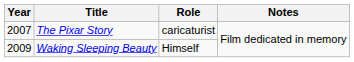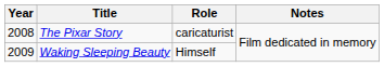 <table class="wikitable">
 <tr>
 <th>Year</th>
 <th>Title</th>
 <th>Role</th>
 <th>Notes</th>
 </tr>
 <tr>
-<td>2007</td>
+<td>2008</td>
 <td><em><a href='#'>The Pixar Story</a></em></td>
 <td>caricaturist</td>
 <td rowspan="2">Film dedicated in memory</td>
 </tr>
 <tr>
 <td>2009</td>
 <td><em><a href='#'>Waking Sleeping Beauty</a></em></td>
 <td>Himself</td>
 </tr>
 </table>
